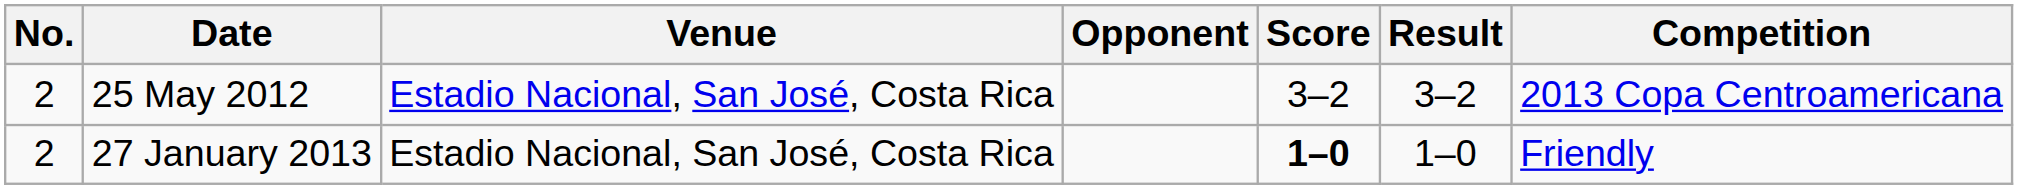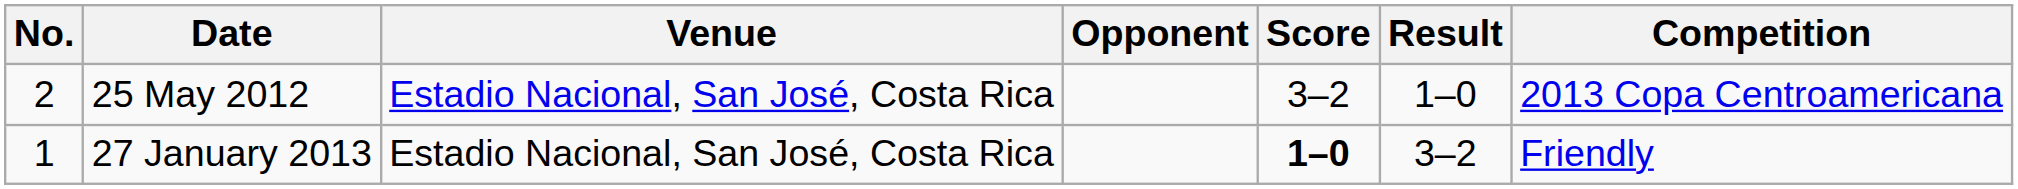 <table class="wikitable sortable">
 <tr>
 <th scope="col">No.</th>
 <th scope="col">Date</th>
 <th scope="col">Venue</th>
 <th scope="col">Opponent</th>
 <th scope="col">Score</th>
 <th scope="col">Result</th>
 <th scope="col">Competition</th>
 </tr>
 <tr>
 <td style="text-align:center">2</td>
 <td>25 May 2012</td>
 <td><a href='#'>Estadio Nacional</a>, <a href='#'>San José</a>, Costa Rica</td>
 <td></td>
 <td style="text-align:center">3–2</td>
-<td style="text-align:center">3–2</td>
+<td style="text-align:center">1–0</td>
 <td><a href='#'>2013 Copa Centroamericana</a></td>
 </tr>
 <tr>
-<td style="text-align:center">2</td>
+<td style="text-align:center">1</td>
 <td>27 January 2013</td>
 <td>Estadio Nacional, San José, Costa Rica</td>
 <td></td>
 <td style="text-align:center"><strong>1–0</strong></td>
-<td style="text-align:center">1–0</td>
+<td style="text-align:center">3–2</td>
 <td><a href='#'>Friendly</a></td>
 </tr>
 </table>
